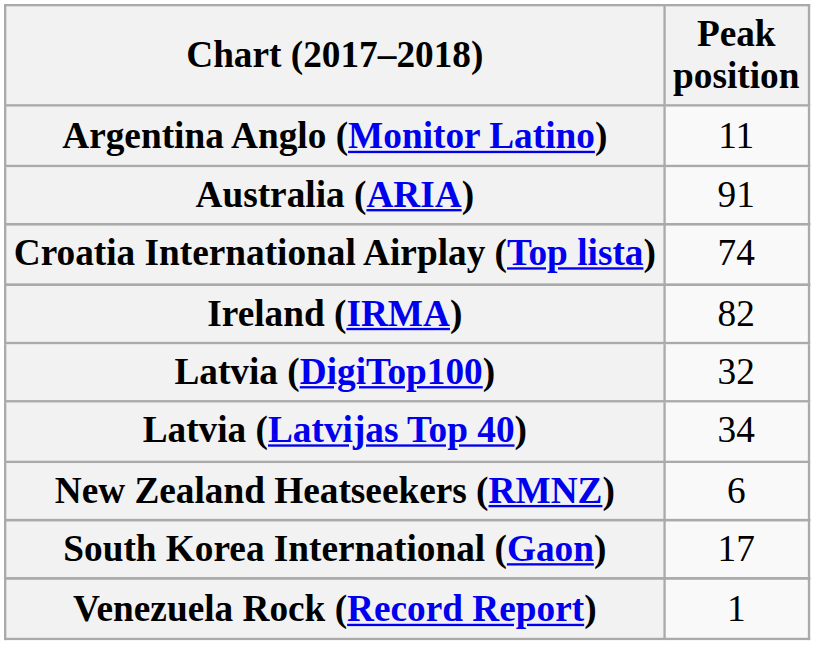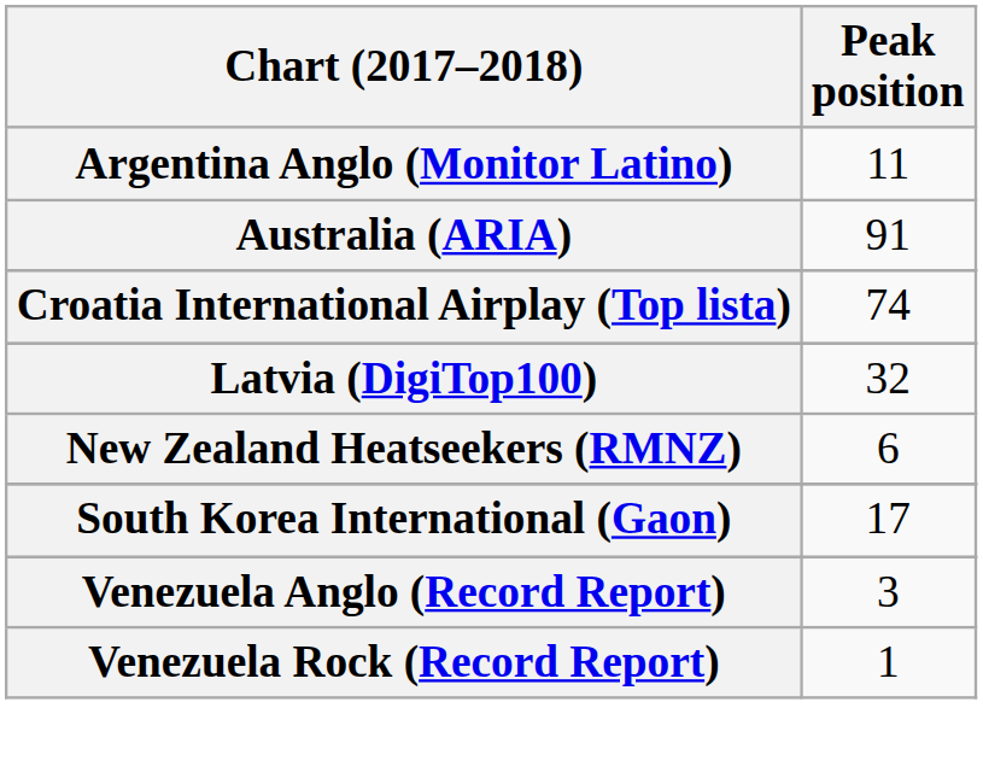 <table class="wikitable sortable plainrowheaders" style="text-align:center">
 <tr>
 <th scope="col">Chart (2017–2018)</th>
 <th scope="col">Peak<br> position</th>
 </tr>
 <tr>
 <th scope="row">Argentina Anglo (<a href='#'>Monitor Latino</a>)</th>
 <td>11</td>
 </tr>
 <tr>
 <th scope="row">Australia (<a href='#'>ARIA</a>)</th>
 <td>91</td>
 </tr>
 <tr>
 </tr>
 <tr>
 </tr>
 <tr>
 </tr>
 <tr>
 </tr>
 <tr>
 </tr>
 <tr>
 </tr>
 <tr>
 <th scope="row">Croatia International Airplay (<a href='#'>Top lista</a>)</th>
 <td>74</td>
 </tr>
 <tr>
 </tr>
 <tr>
 </tr>
 <tr>
-<th scope="row">Ireland (<a href='#'>IRMA</a>)</th>
-<td>82</td>
-</tr>
-<tr>
 <th scope="row">Latvia (<a href='#'>DigiTop100</a>)</th>
 <td>32</td>
-</tr>
-<tr>
-<th scope="row">Latvia (<a href='#'>Latvijas Top 40</a>)</th>
-<td>34</td>
 </tr>
 <tr>
 <th scope="row">New Zealand Heatseekers (<a href='#'>RMNZ</a>)</th>
 <td>6</td>
 </tr>
 <tr>
 </tr>
 <tr>
 </tr>
 <tr>
 </tr>
 <tr>
 </tr>
 <tr>
 <th scope="row">South Korea International (<a href='#'>Gaon</a>)</th>
 <td>17</td>
 </tr>
 <tr>
 </tr>
 <tr>
 </tr>
 <tr>
 </tr>
 <tr>
 </tr>
 <tr>
 </tr>
 <tr>
 </tr>
 <tr>
 </tr>
 <tr>
+<th scope="row">Venezuela Anglo (<a href='#'>Record Report</a>)</th>
+<td>3</td>
+</tr>
+<tr>
 <th scope="row">Venezuela Rock (<a href='#'>Record Report</a>)</th>
 <td>1</td>
 </tr>
 </table>
